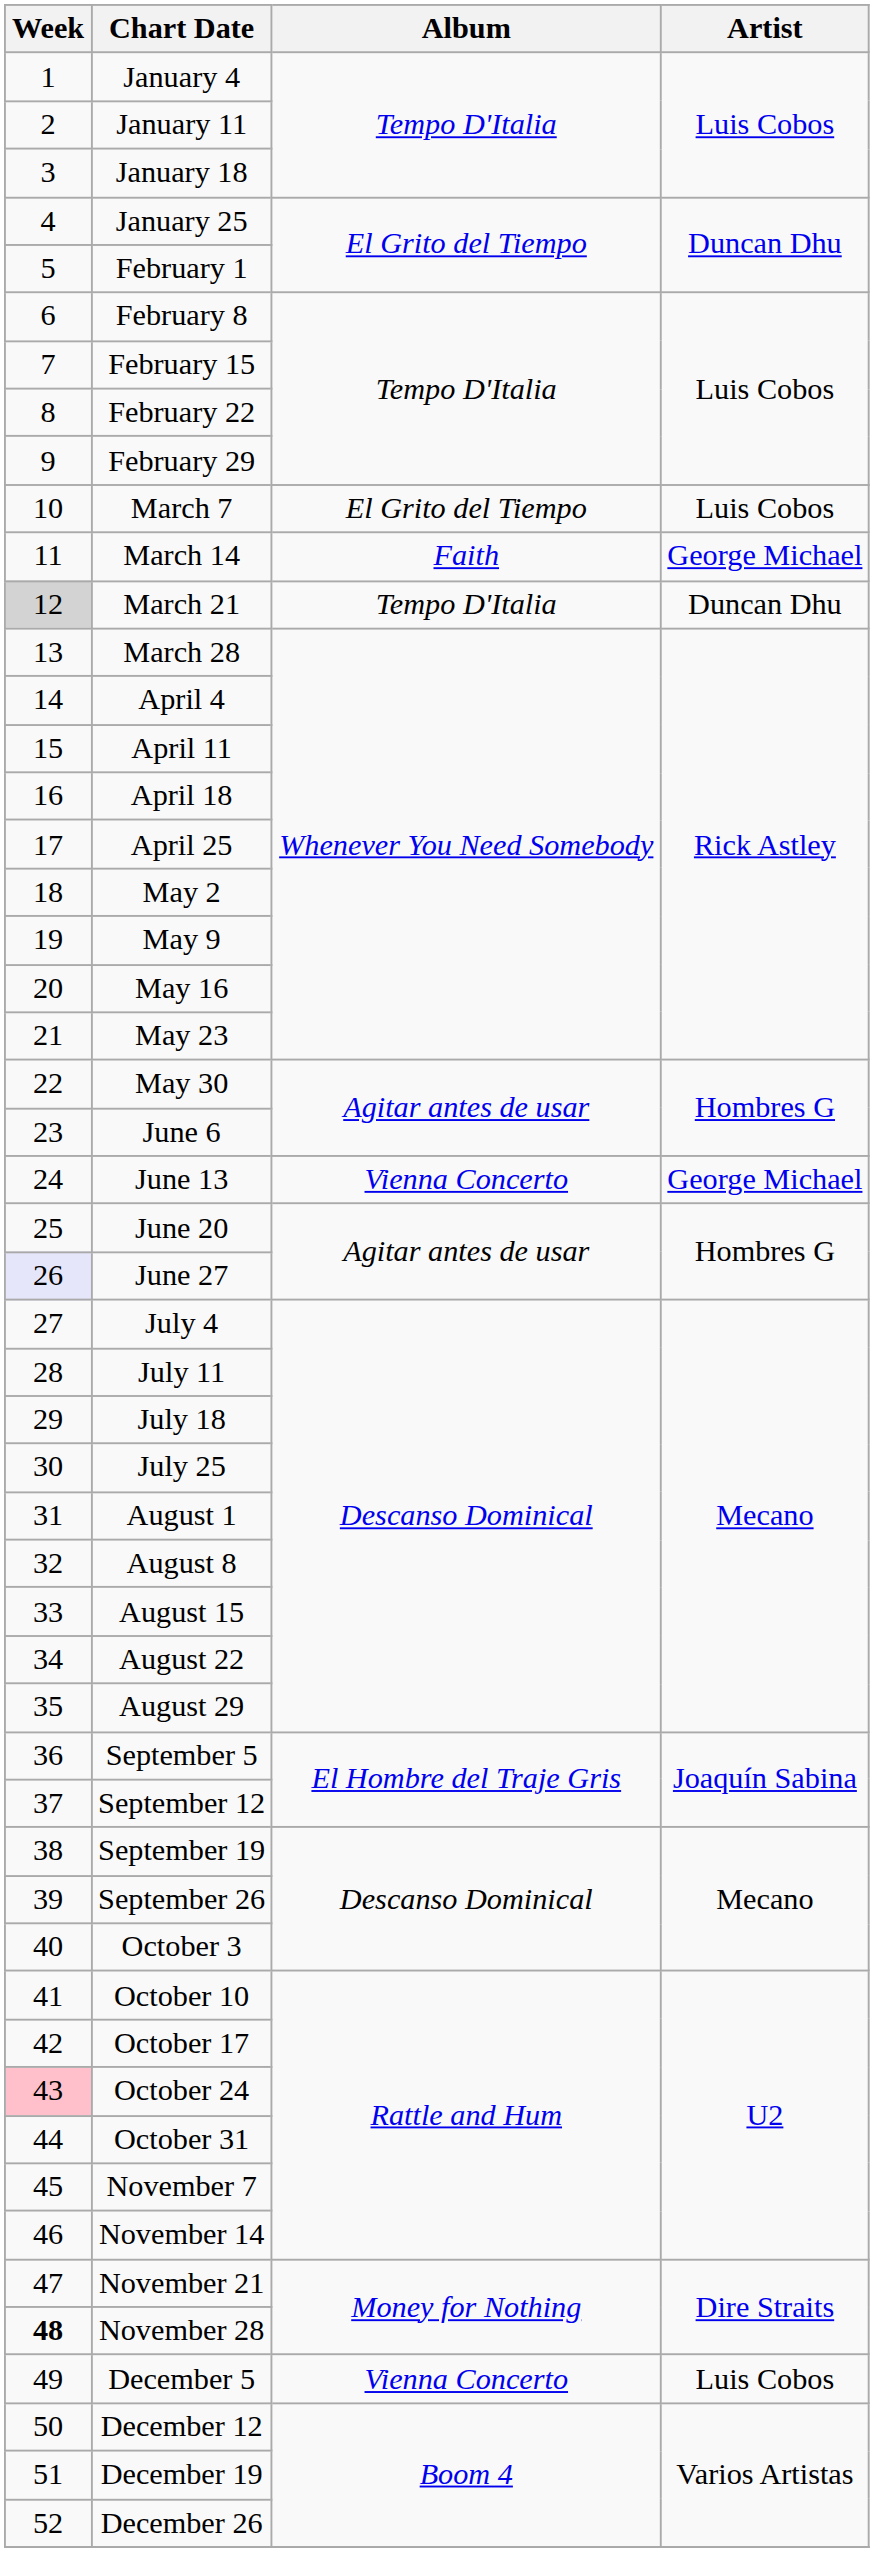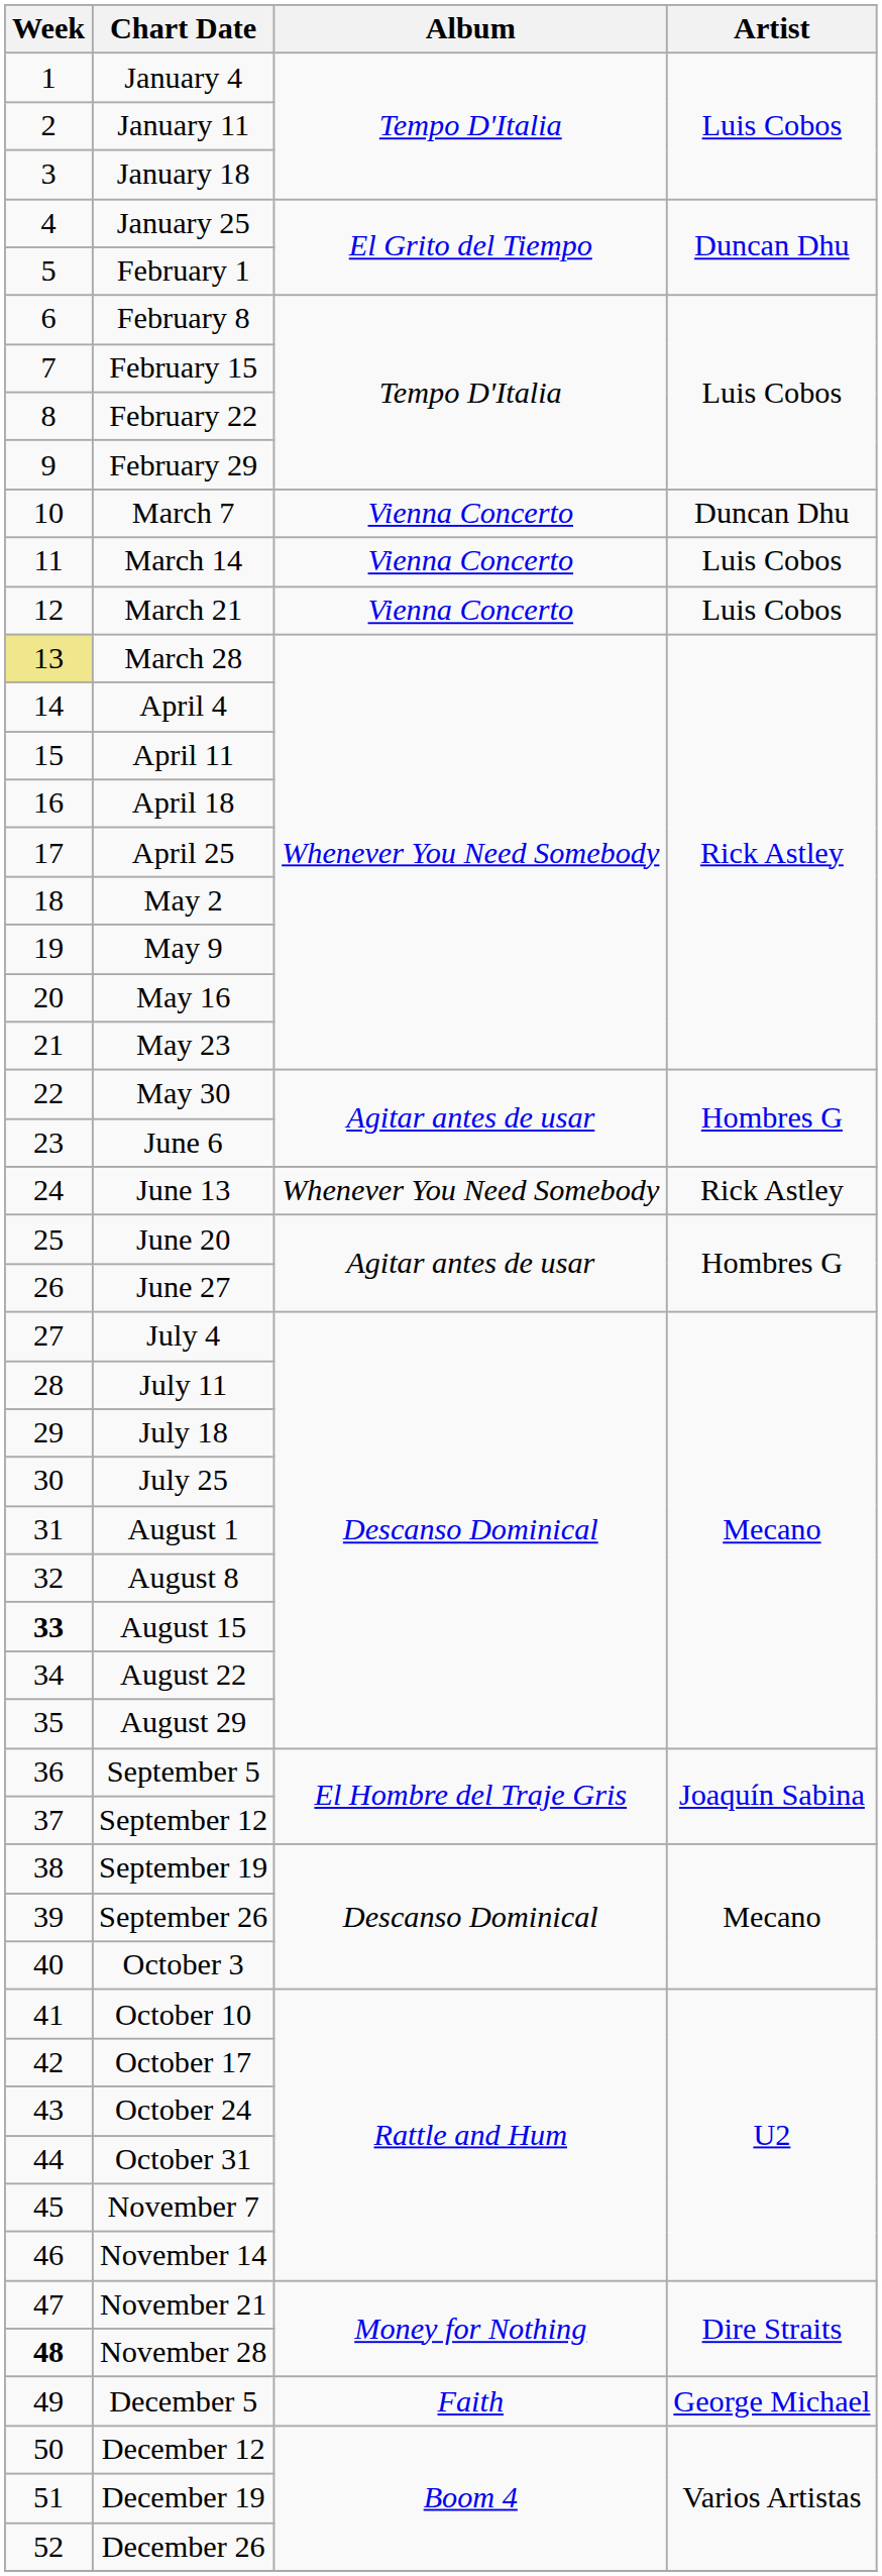 <table class="wikitable" style="text-align: center">
 <tr>
 <th>Week</th>
 <th>Chart Date</th>
 <th>Album</th>
 <th>Artist</th>
 </tr>
 <tr>
 <td>1</td>
 <td>January 4</td>
 <td rowspan="3"><em><a href='#'>Tempo D'Italia</a></em></td>
 <td rowspan="3"><a href='#'>Luis Cobos</a></td>
 </tr>
 <tr>
 <td>2</td>
 <td>January 11</td>
 </tr>
 <tr>
 <td>3</td>
 <td>January 18</td>
 </tr>
 <tr>
 <td>4</td>
 <td>January 25</td>
 <td rowspan="2"><em><a href='#'>El Grito del Tiempo</a></em></td>
 <td rowspan="2"><a href='#'>Duncan Dhu</a></td>
 </tr>
 <tr>
 <td>5</td>
 <td>February 1</td>
 </tr>
 <tr>
 <td>6</td>
 <td>February 8</td>
 <td rowspan="4"><em>Tempo D'Italia</em></td>
 <td rowspan="4">Luis Cobos</td>
 </tr>
 <tr>
 <td>7</td>
 <td>February 15</td>
 </tr>
 <tr>
 <td>8</td>
 <td>February 22</td>
 </tr>
 <tr>
 <td>9</td>
 <td>February 29</td>
 </tr>
 <tr>
 <td>10</td>
 <td>March 7</td>
-<td><em>El Grito del Tiempo</em></td>
-<td>Luis Cobos</td>
+<td><em><a href='#'>Vienna Concerto</a></em></td>
+<td>Duncan Dhu</td>
 </tr>
 <tr>
 <td>11</td>
 <td>March 14</td>
-<td><em><a href='#'>Faith</a></em></td>
-<td><a href='#'>George Michael</a></td>
+<td><em><a href='#'>Vienna Concerto</a></em></td>
+<td>Luis Cobos</td>
 </tr>
 <tr>
-<td style="background: lightgrey;">12</td>
+<td>12</td>
 <td>March 21</td>
-<td><em>Tempo D'Italia</em></td>
-<td>Duncan Dhu</td>
+<td><em><a href='#'>Vienna Concerto</a></em></td>
+<td>Luis Cobos</td>
 </tr>
 <tr>
-<td>13</td>
+<td style="background: khaki;">13</td>
 <td>March 28</td>
 <td rowspan="9"><em><a href='#'>Whenever You Need Somebody</a></em></td>
 <td rowspan="9"><a href='#'>Rick Astley</a></td>
 </tr>
 <tr>
 <td>14</td>
 <td>April 4</td>
 </tr>
 <tr>
 <td>15</td>
 <td>April 11</td>
 </tr>
 <tr>
 <td>16</td>
 <td>April 18</td>
 </tr>
 <tr>
 <td>17</td>
 <td>April 25</td>
 </tr>
 <tr>
 <td>18</td>
 <td>May 2</td>
 </tr>
 <tr>
 <td>19</td>
 <td>May 9</td>
 </tr>
 <tr>
 <td>20</td>
 <td>May 16</td>
 </tr>
 <tr>
 <td>21</td>
 <td>May 23</td>
 </tr>
 <tr>
 <td>22</td>
 <td>May 30</td>
 <td rowspan="2"><em><a href='#'>Agitar antes de usar</a></em></td>
 <td rowspan="2"><a href='#'>Hombres G</a></td>
 </tr>
 <tr>
 <td>23</td>
 <td>June 6</td>
 </tr>
 <tr>
 <td>24</td>
 <td>June 13</td>
-<td><em><a href='#'>Vienna Concerto</a></em></td>
-<td><a href='#'>George Michael</a></td>
+<td><em>Whenever You Need Somebody</em></td>
+<td>Rick Astley</td>
 </tr>
 <tr>
 <td>25</td>
 <td>June 20</td>
 <td rowspan="2"><em>Agitar antes de usar</em></td>
 <td rowspan="2">Hombres G</td>
 </tr>
 <tr>
-<td style="background: lavender;">26</td>
+<td>26</td>
 <td>June 27</td>
 </tr>
 <tr>
 <td>27</td>
 <td>July 4</td>
 <td rowspan="9"><em><a href='#'>Descanso Dominical</a></em></td>
 <td rowspan="9"><a href='#'>Mecano</a></td>
 </tr>
 <tr>
 <td>28</td>
 <td>July 11</td>
 </tr>
 <tr>
 <td>29</td>
 <td>July 18</td>
 </tr>
 <tr>
 <td>30</td>
 <td>July 25</td>
 </tr>
 <tr>
 <td>31</td>
 <td>August 1</td>
 </tr>
 <tr>
 <td>32</td>
 <td>August 8</td>
 </tr>
 <tr>
-<td>33</td>
+<td><strong>33</strong></td>
 <td>August 15</td>
 </tr>
 <tr>
 <td>34</td>
 <td>August 22</td>
 </tr>
 <tr>
 <td>35</td>
 <td>August 29</td>
 </tr>
 <tr>
 <td>36</td>
 <td>September 5</td>
 <td rowspan="2"><em><a href='#'>El Hombre del Traje Gris</a></em></td>
 <td rowspan="2"><a href='#'>Joaquín Sabina</a></td>
 </tr>
 <tr>
 <td>37</td>
 <td>September 12</td>
 </tr>
 <tr>
 <td>38</td>
 <td>September 19</td>
 <td rowspan="3"><em>Descanso Dominical</em></td>
 <td rowspan="3">Mecano</td>
 </tr>
 <tr>
 <td>39</td>
 <td>September 26</td>
 </tr>
 <tr>
 <td>40</td>
 <td>October 3</td>
 </tr>
 <tr>
 <td>41</td>
 <td>October 10</td>
 <td rowspan="6"><em><a href='#'>Rattle and Hum</a></em></td>
 <td rowspan="6"><a href='#'>U2</a></td>
 </tr>
 <tr>
 <td>42</td>
 <td>October 17</td>
 </tr>
 <tr>
-<td style="background: pink;">43</td>
+<td>43</td>
 <td>October 24</td>
 </tr>
 <tr>
 <td>44</td>
 <td>October 31</td>
 </tr>
 <tr>
 <td>45</td>
 <td>November 7</td>
 </tr>
 <tr>
 <td>46</td>
 <td>November 14</td>
 </tr>
 <tr>
 <td>47</td>
 <td>November 21</td>
 <td rowspan="2"><em><a href='#'>Money for Nothing</a></em></td>
 <td rowspan="2"><a href='#'>Dire Straits</a></td>
 </tr>
 <tr>
 <td><strong>48</strong></td>
 <td>November 28</td>
 </tr>
 <tr>
 <td>49</td>
 <td>December 5</td>
-<td><em><a href='#'>Vienna Concerto</a></em></td>
-<td>Luis Cobos</td>
+<td><em><a href='#'>Faith</a></em></td>
+<td><a href='#'>George Michael</a></td>
 </tr>
 <tr>
 <td>50</td>
 <td>December 12</td>
 <td rowspan="3"><em><a href='#'>Boom 4</a></em></td>
 <td rowspan="3">Varios Artistas</td>
 </tr>
 <tr>
 <td>51</td>
 <td>December 19</td>
 </tr>
 <tr>
 <td>52</td>
 <td>December 26</td>
 </tr>
 <tr>
 </tr>
 </table>
